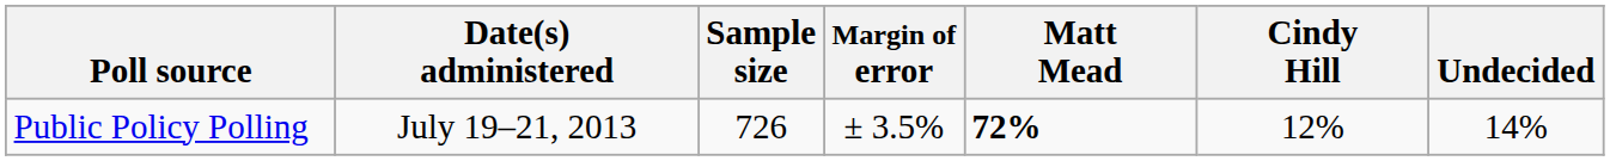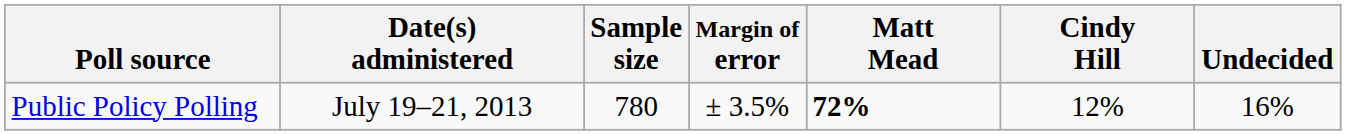 <table class="wikitable">
 <tr valign= bottom>
 <th style="width:145px;">Poll source</th>
 <th style="width:160px;">Date(s)<br>administered</th>
 <th class=small>Sample<br>size</th>
 <th><small>Margin of</small><br>error</th>
 <th style="width:100px;">Matt<br>Mead</th>
 <th style="width:100px;">Cindy<br>Hill</th>
 <th>Undecided</th>
 </tr>
 <tr>
 <td><a href='#'>Public Policy Polling</a></td>
 <td align=center>July 19–21, 2013</td>
-<td align=center>726</td>
+<td align=center>780</td>
 <td align=center>± 3.5%</td>
 <td><strong>72%</strong></td>
 <td align=center>12%</td>
-<td align=center>14%</td>
+<td align=center>16%</td>
 </tr>
 </table>
